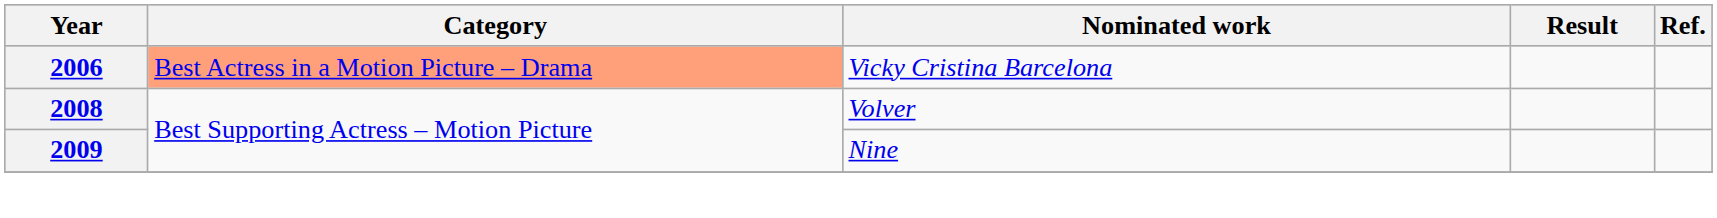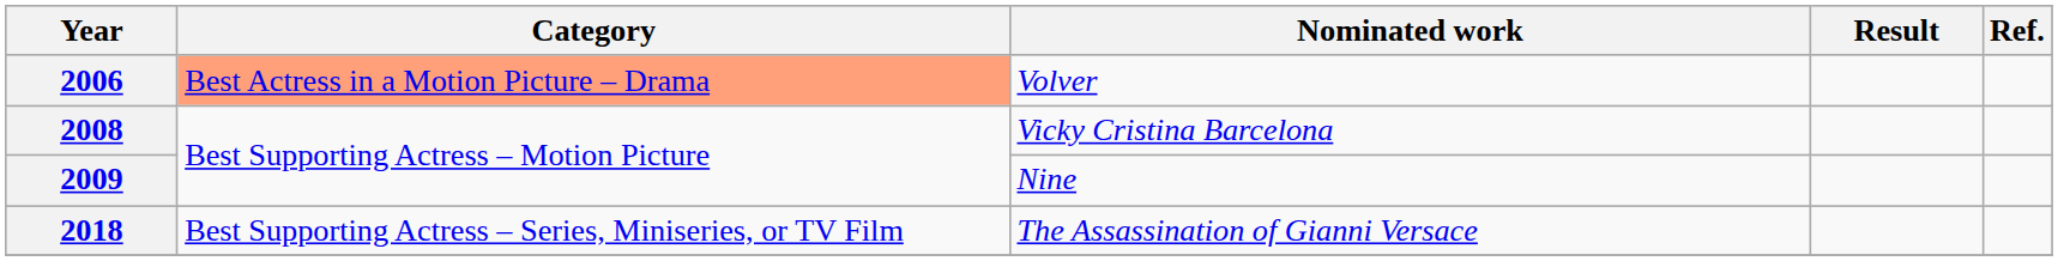 <table class=wikitable>
 <tr>
 <th scope="col" style="width:5em;">Year</th>
 <th scope="col" style="width:26em;">Category</th>
 <th scope="col" style="width:25em;">Nominated work</th>
 <th scope="col" style="width:5em;">Result</th>
 <th>Ref.</th>
 </tr>
 <tr>
 <th style="text-align:center;"><a href='#'>2006</a></th>
 <td style="background: lightsalmon;"><a href='#'>Best Actress in a Motion Picture – Drama</a></td>
-<td><em><a href='#'>Vicky Cristina Barcelona</a></em></td>
+<td><em><a href='#'>Volver</a></em></td>
 <td></td>
 <td style="text-align:center;"></td>
 </tr>
 <tr>
 <th style="text-align:center;"><a href='#'>2008</a></th>
 <td rowspan="2"><a href='#'>Best Supporting Actress – Motion Picture</a></td>
-<td><em><a href='#'>Volver</a></em></td>
+<td><em><a href='#'>Vicky Cristina Barcelona</a></em></td>
 <td></td>
 <td style="text-align:center;"></td>
 </tr>
 <tr>
 <th style="text-align:center;"><a href='#'>2009</a></th>
 <td><em><a href='#'>Nine</a></em></td>
 <td></td>
 <td style="text-align:center;"></td>
 </tr>
 <tr>
+<th style="text-align:center;"><a href='#'>2018</a></th>
+<td><a href='#'>Best Supporting Actress – Series, Miniseries, or TV Film</a></td>
+<td><em><a href='#'>The Assassination of Gianni Versace</a></em></td>
+<td></td>
+<td style="text-align:center;"></td>
+</tr>
+<tr>
 </tr>
 </table>
